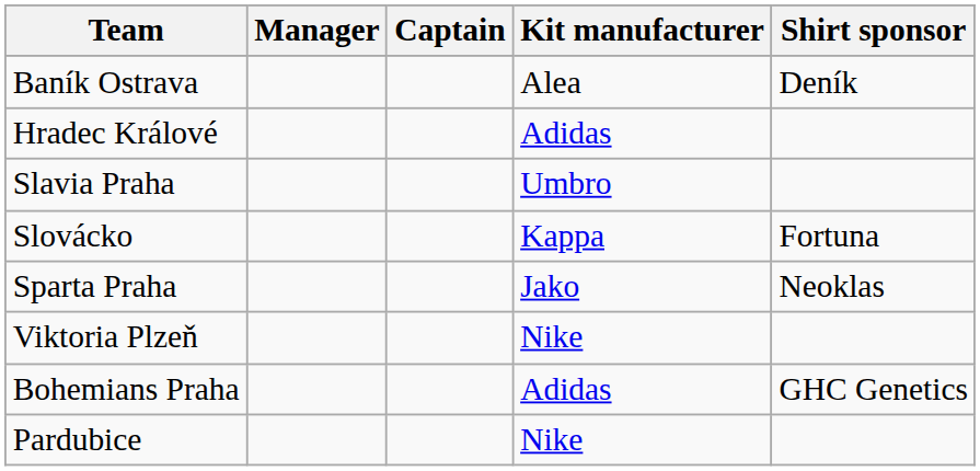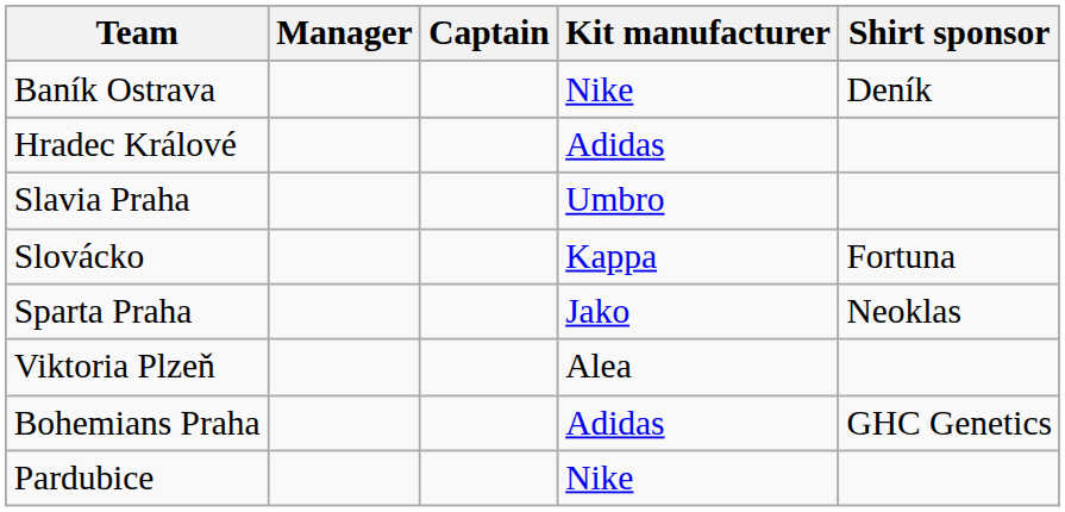 <table class="wikitable sortable" style="text-align: left;">
 <tr>
 <th>Team</th>
 <th>Manager</th>
 <th>Captain</th>
 <th>Kit manufacturer</th>
 <th>Shirt sponsor</th>
 </tr>
 <tr>
 <td>Baník Ostrava</td>
 <td> </td>
 <td> </td>
-<td>Alea</td>
+<td><a href='#'>Nike</a></td>
 <td>Deník</td>
 </tr>
 <tr>
 <td>Hradec Králové</td>
 <td> </td>
 <td> </td>
 <td><a href='#'>Adidas</a></td>
 <td></td>
 </tr>
 <tr>
 <td>Slavia Praha</td>
 <td> </td>
 <td> </td>
 <td><a href='#'>Umbro</a></td>
 <td></td>
 </tr>
 <tr>
 <td>Slovácko</td>
 <td> </td>
 <td> </td>
 <td><a href='#'>Kappa</a></td>
 <td>Fortuna</td>
 </tr>
 <tr>
 <td>Sparta Praha</td>
 <td> </td>
 <td> </td>
 <td><a href='#'>Jako</a></td>
 <td>Neoklas</td>
 </tr>
 <tr>
 <td>Viktoria Plzeň</td>
 <td> </td>
 <td> </td>
-<td><a href='#'>Nike</a></td>
+<td>Alea</td>
 <td></td>
 </tr>
 <tr>
 <td>Bohemians Praha</td>
 <td> </td>
 <td> </td>
 <td><a href='#'>Adidas</a></td>
 <td>GHC Genetics</td>
 </tr>
 <tr>
 <td>Pardubice</td>
 <td> </td>
 <td> </td>
 <td><a href='#'>Nike</a></td>
 <td></td>
 </tr>
 </table>
